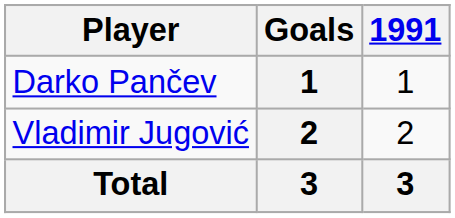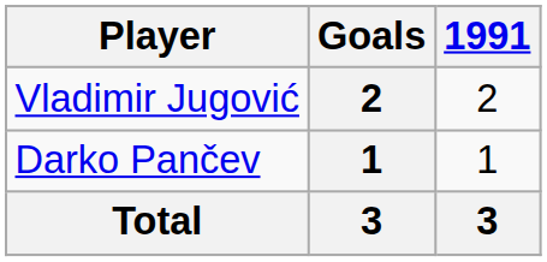 <table class="wikitable sortable" style="text-align:center;">
 <tr>
 <th>Player</th>
 <th>Goals</th>
 <th><a href='#'>1991</a></th>
 </tr>
 <tr>
+<td align="left"> <a href='#'>Vladimir Jugović</a></td>
+<th>2</th>
+<td>2</td>
+</tr>
+<tr>
 <td align="left"> <a href='#'>Darko Pančev</a></td>
 <th>1</th>
 <td>1</td>
-</tr>
-<tr>
-<td align="left"> <a href='#'>Vladimir Jugović</a></td>
-<th>2</th>
-<td>2</td>
 </tr>
 <tr class="sortbottom">
 <th>Total</th>
 <th>3</th>
 <th>3</th>
 </tr>
 </table>
